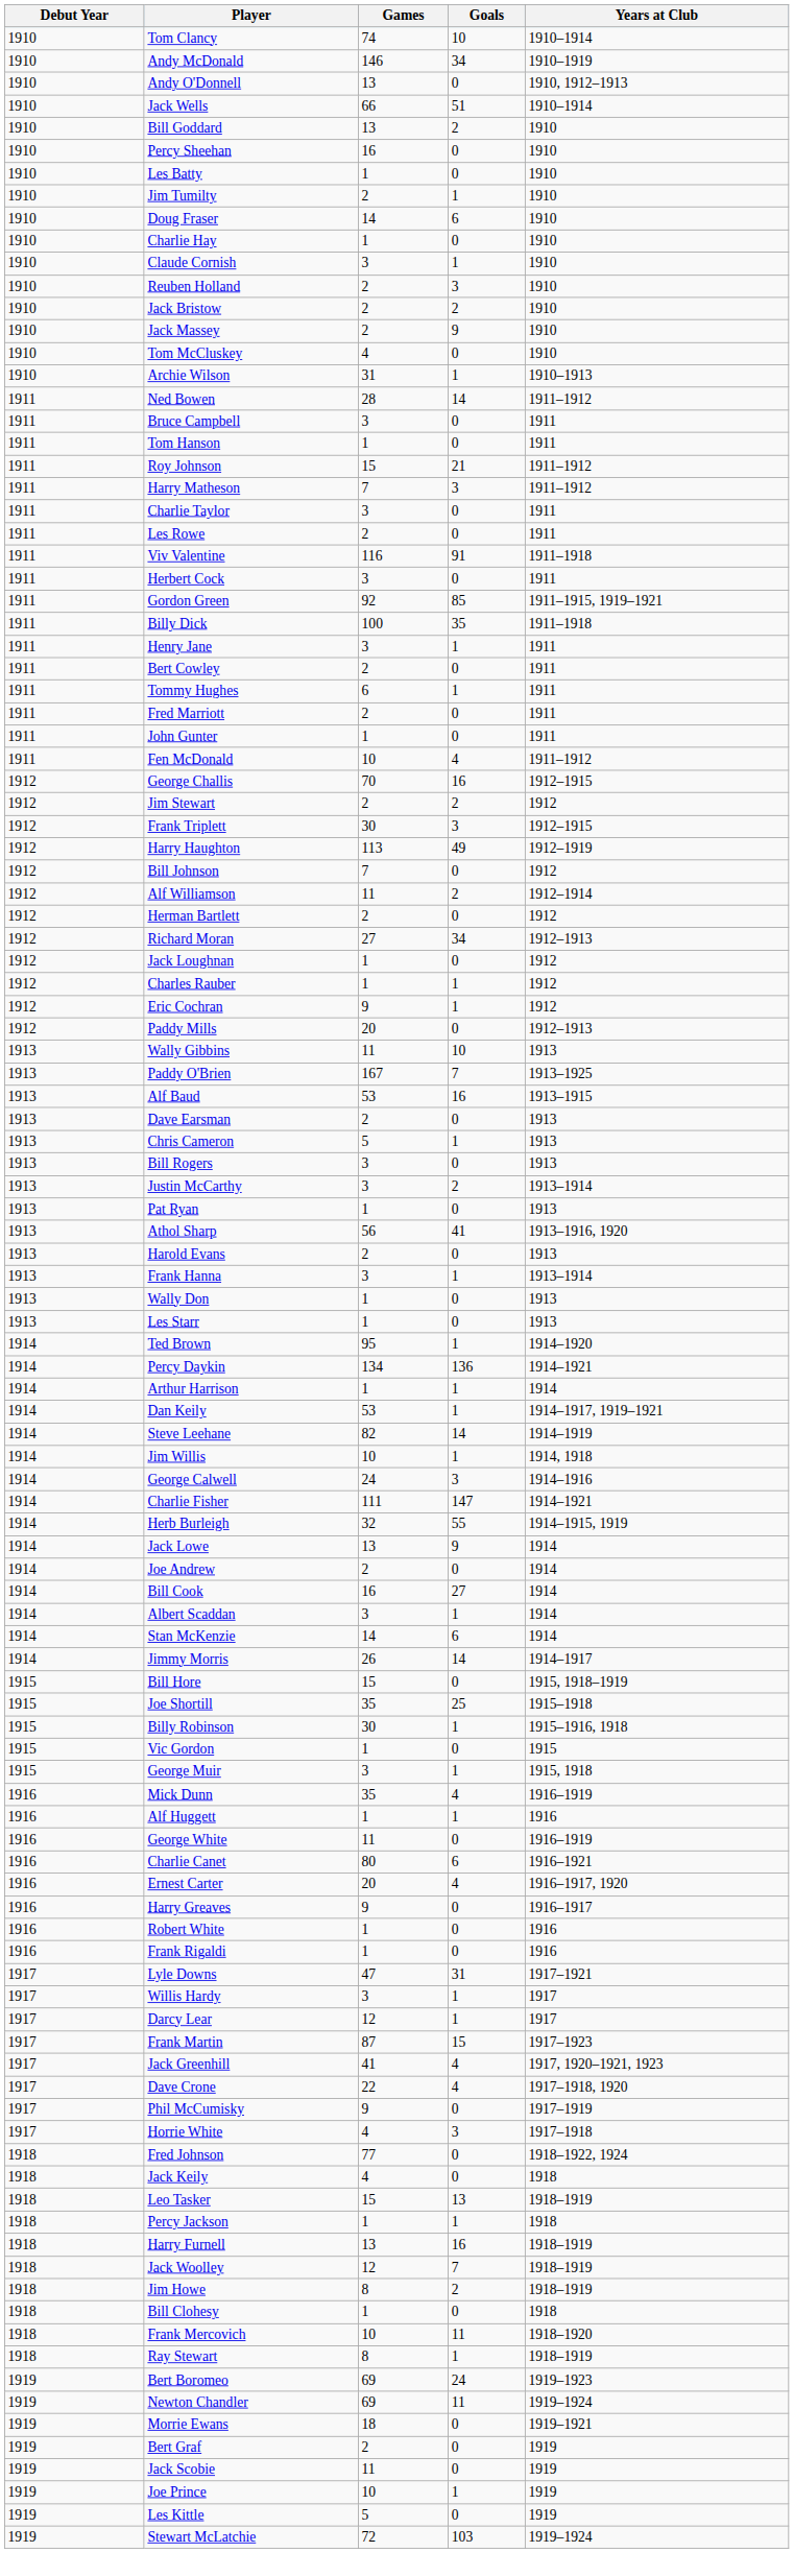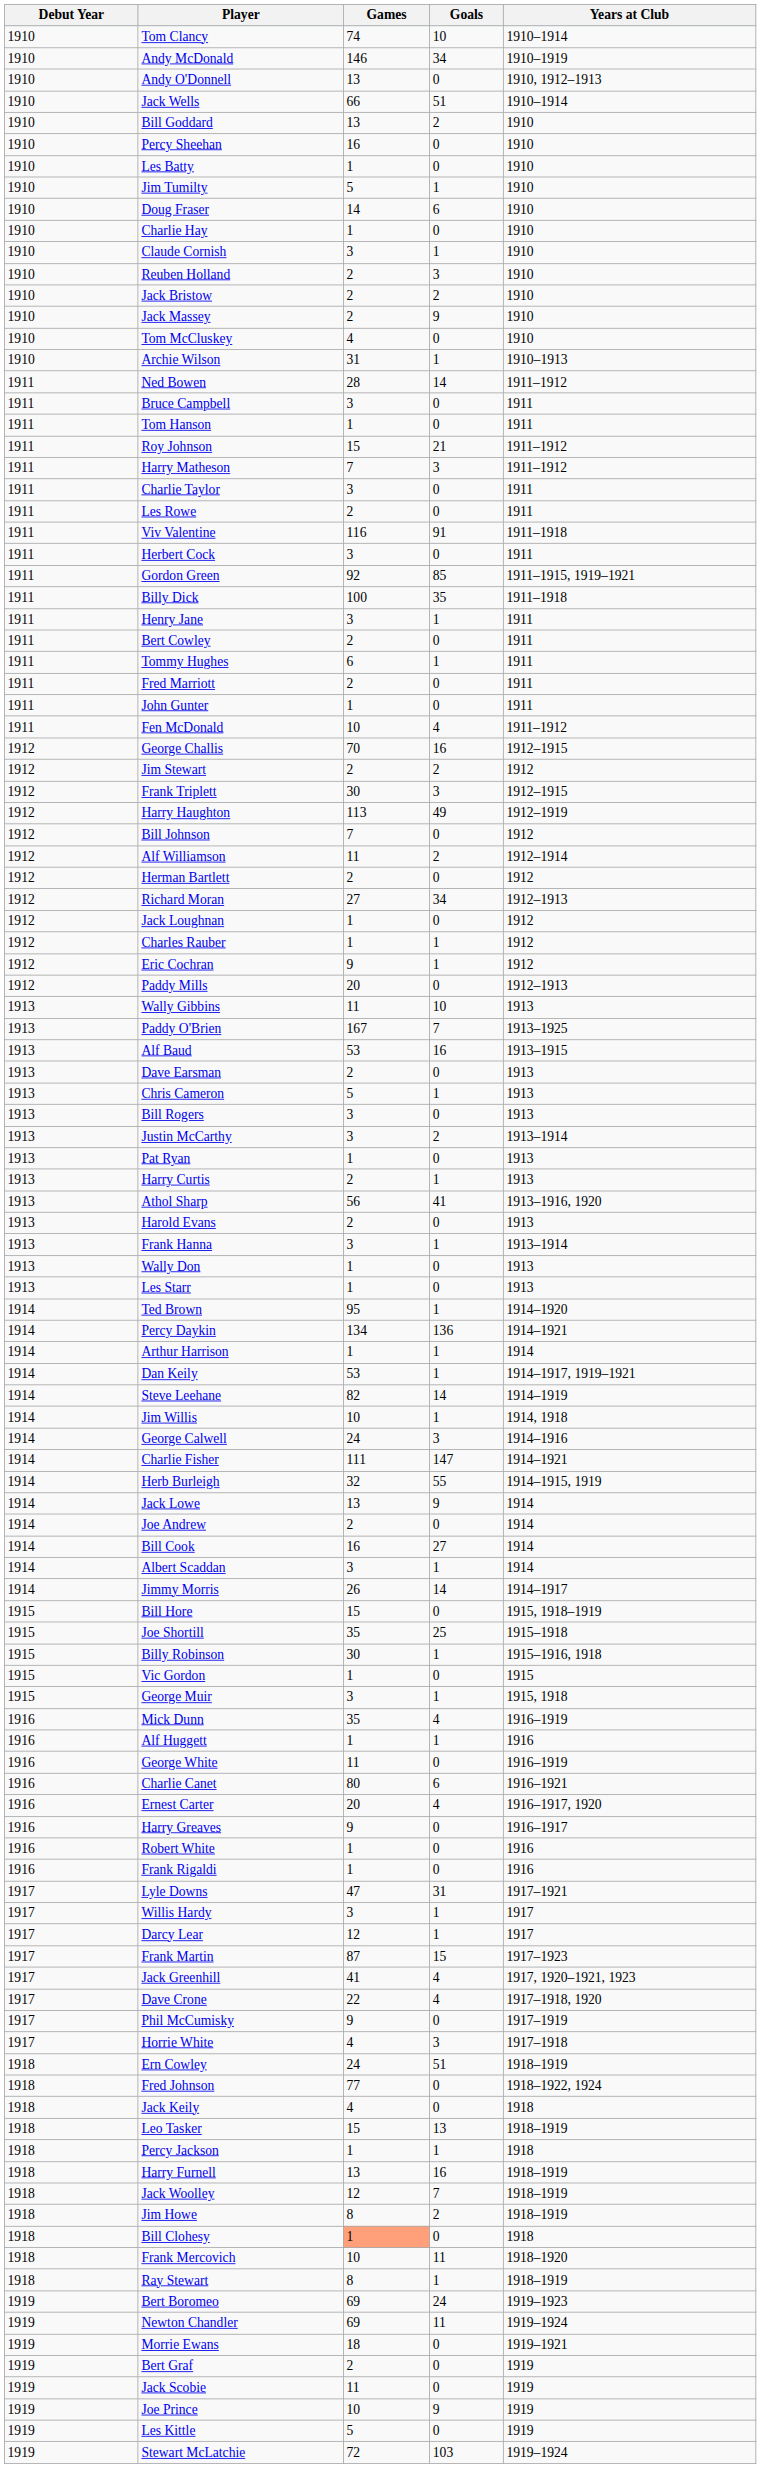 <table class="wikitable" style="width:70%;">
 <tr style="background:#87cefa;">
 <th>Debut Year</th>
 <th>Player</th>
 <th>Games</th>
 <th>Goals</th>
 <th>Years at Club</th>
 </tr>
 <tr>
 <td>1910</td>
 <td><a href='#'>Tom Clancy</a></td>
 <td>74</td>
 <td>10</td>
 <td>1910–1914</td>
 </tr>
 <tr>
 <td>1910</td>
 <td><a href='#'>Andy McDonald</a></td>
 <td>146</td>
 <td>34</td>
 <td>1910–1919</td>
 </tr>
 <tr>
 <td>1910</td>
 <td><a href='#'>Andy O'Donnell</a></td>
 <td>13</td>
 <td>0</td>
 <td>1910, 1912–1913</td>
 </tr>
 <tr>
 <td>1910</td>
 <td><a href='#'>Jack Wells</a></td>
 <td>66</td>
 <td>51</td>
 <td>1910–1914</td>
 </tr>
 <tr>
 <td>1910</td>
 <td><a href='#'>Bill Goddard</a></td>
 <td>13</td>
 <td>2</td>
 <td>1910</td>
 </tr>
 <tr>
 <td>1910</td>
 <td><a href='#'>Percy Sheehan</a></td>
 <td>16</td>
 <td>0</td>
 <td>1910</td>
 </tr>
 <tr>
 <td>1910</td>
 <td><a href='#'>Les Batty</a></td>
 <td>1</td>
 <td>0</td>
 <td>1910</td>
 </tr>
 <tr>
 <td>1910</td>
 <td><a href='#'>Jim Tumilty</a></td>
-<td>2</td>
+<td>5</td>
 <td>1</td>
 <td>1910</td>
 </tr>
 <tr>
 <td>1910</td>
 <td><a href='#'>Doug Fraser</a></td>
 <td>14</td>
 <td>6</td>
 <td>1910</td>
 </tr>
 <tr>
 <td>1910</td>
 <td><a href='#'>Charlie Hay</a></td>
 <td>1</td>
 <td>0</td>
 <td>1910</td>
 </tr>
 <tr>
 <td>1910</td>
 <td><a href='#'>Claude Cornish</a></td>
 <td>3</td>
 <td>1</td>
 <td>1910</td>
 </tr>
 <tr>
 <td>1910</td>
 <td><a href='#'>Reuben Holland</a></td>
 <td>2</td>
 <td>3</td>
 <td>1910</td>
 </tr>
 <tr>
 <td>1910</td>
 <td><a href='#'>Jack Bristow</a></td>
 <td>2</td>
 <td>2</td>
 <td>1910</td>
 </tr>
 <tr>
 <td>1910</td>
 <td><a href='#'>Jack Massey</a></td>
 <td>2</td>
 <td>9</td>
 <td>1910</td>
 </tr>
 <tr>
 <td>1910</td>
 <td><a href='#'>Tom McCluskey</a></td>
 <td>4</td>
 <td>0</td>
 <td>1910</td>
 </tr>
 <tr>
 <td>1910</td>
 <td><a href='#'>Archie Wilson</a></td>
 <td>31</td>
 <td>1</td>
 <td>1910–1913</td>
 </tr>
 <tr>
 <td>1911</td>
 <td><a href='#'>Ned Bowen</a></td>
 <td>28</td>
 <td>14</td>
 <td>1911–1912</td>
 </tr>
 <tr>
 <td>1911</td>
 <td><a href='#'>Bruce Campbell</a></td>
 <td>3</td>
 <td>0</td>
 <td>1911</td>
 </tr>
 <tr>
 <td>1911</td>
 <td><a href='#'>Tom Hanson</a></td>
 <td>1</td>
 <td>0</td>
 <td>1911</td>
 </tr>
 <tr>
 <td>1911</td>
 <td><a href='#'>Roy Johnson</a></td>
 <td>15</td>
 <td>21</td>
 <td>1911–1912</td>
 </tr>
 <tr>
 <td>1911</td>
 <td><a href='#'>Harry Matheson</a></td>
 <td>7</td>
 <td>3</td>
 <td>1911–1912</td>
 </tr>
 <tr>
 <td>1911</td>
 <td><a href='#'>Charlie Taylor</a></td>
 <td>3</td>
 <td>0</td>
 <td>1911</td>
 </tr>
 <tr>
 <td>1911</td>
 <td><a href='#'>Les Rowe</a></td>
 <td>2</td>
 <td>0</td>
 <td>1911</td>
 </tr>
 <tr>
 <td>1911</td>
 <td><a href='#'>Viv Valentine</a></td>
 <td>116</td>
 <td>91</td>
 <td>1911–1918</td>
 </tr>
 <tr>
 <td>1911</td>
 <td><a href='#'>Herbert Cock</a></td>
 <td>3</td>
 <td>0</td>
 <td>1911</td>
 </tr>
 <tr>
 <td>1911</td>
 <td><a href='#'>Gordon Green</a></td>
 <td>92</td>
 <td>85</td>
 <td>1911–1915, 1919–1921</td>
 </tr>
 <tr>
 <td>1911</td>
 <td><a href='#'>Billy Dick</a></td>
 <td>100</td>
 <td>35</td>
 <td>1911–1918</td>
 </tr>
 <tr>
 <td>1911</td>
 <td><a href='#'>Henry Jane</a></td>
 <td>3</td>
 <td>1</td>
 <td>1911</td>
 </tr>
 <tr>
 <td>1911</td>
 <td><a href='#'>Bert Cowley</a></td>
 <td>2</td>
 <td>0</td>
 <td>1911</td>
 </tr>
 <tr>
 <td>1911</td>
 <td><a href='#'>Tommy Hughes</a></td>
 <td>6</td>
 <td>1</td>
 <td>1911</td>
 </tr>
 <tr>
 <td>1911</td>
 <td><a href='#'>Fred Marriott</a></td>
 <td>2</td>
 <td>0</td>
 <td>1911</td>
 </tr>
 <tr>
 <td>1911</td>
 <td><a href='#'>John Gunter</a></td>
 <td>1</td>
 <td>0</td>
 <td>1911</td>
 </tr>
 <tr>
 <td>1911</td>
 <td><a href='#'>Fen McDonald</a></td>
 <td>10</td>
 <td>4</td>
 <td>1911–1912</td>
 </tr>
 <tr>
 <td>1912</td>
 <td><a href='#'>George Challis</a></td>
 <td>70</td>
 <td>16</td>
 <td>1912–1915</td>
 </tr>
 <tr>
 <td>1912</td>
 <td><a href='#'>Jim Stewart</a></td>
 <td>2</td>
 <td>2</td>
 <td>1912</td>
 </tr>
 <tr>
 <td>1912</td>
 <td><a href='#'>Frank Triplett</a></td>
 <td>30</td>
 <td>3</td>
 <td>1912–1915</td>
 </tr>
 <tr>
 <td>1912</td>
 <td><a href='#'>Harry Haughton</a></td>
 <td>113</td>
 <td>49</td>
 <td>1912–1919</td>
 </tr>
 <tr>
 <td>1912</td>
 <td><a href='#'>Bill Johnson</a></td>
 <td>7</td>
 <td>0</td>
 <td>1912</td>
 </tr>
 <tr>
 <td>1912</td>
 <td><a href='#'>Alf Williamson</a></td>
 <td>11</td>
 <td>2</td>
 <td>1912–1914</td>
 </tr>
 <tr>
 <td>1912</td>
 <td><a href='#'>Herman Bartlett</a></td>
 <td>2</td>
 <td>0</td>
 <td>1912</td>
 </tr>
 <tr>
 <td>1912</td>
 <td><a href='#'>Richard Moran</a></td>
 <td>27</td>
 <td>34</td>
 <td>1912–1913</td>
 </tr>
 <tr>
 <td>1912</td>
 <td><a href='#'>Jack Loughnan</a></td>
 <td>1</td>
 <td>0</td>
 <td>1912</td>
 </tr>
 <tr>
 <td>1912</td>
 <td><a href='#'>Charles Rauber</a></td>
 <td>1</td>
 <td>1</td>
 <td>1912</td>
 </tr>
 <tr>
 <td>1912</td>
 <td><a href='#'>Eric Cochran</a></td>
 <td>9</td>
 <td>1</td>
 <td>1912</td>
 </tr>
 <tr>
 <td>1912</td>
 <td><a href='#'>Paddy Mills</a></td>
 <td>20</td>
 <td>0</td>
 <td>1912–1913</td>
 </tr>
 <tr>
 <td>1913</td>
 <td><a href='#'>Wally Gibbins</a></td>
 <td>11</td>
 <td>10</td>
 <td>1913</td>
 </tr>
 <tr>
 <td>1913</td>
 <td><a href='#'>Paddy O'Brien</a></td>
 <td>167</td>
 <td>7</td>
 <td>1913–1925</td>
 </tr>
 <tr>
 <td>1913</td>
 <td><a href='#'>Alf Baud</a></td>
 <td>53</td>
 <td>16</td>
 <td>1913–1915</td>
 </tr>
 <tr>
 <td>1913</td>
 <td><a href='#'>Dave Earsman</a></td>
 <td>2</td>
 <td>0</td>
 <td>1913</td>
 </tr>
 <tr>
 <td>1913</td>
 <td><a href='#'>Chris Cameron</a></td>
 <td>5</td>
 <td>1</td>
 <td>1913</td>
 </tr>
 <tr>
 <td>1913</td>
 <td><a href='#'>Bill Rogers</a></td>
 <td>3</td>
 <td>0</td>
 <td>1913</td>
 </tr>
 <tr>
 <td>1913</td>
 <td><a href='#'>Justin McCarthy</a></td>
 <td>3</td>
 <td>2</td>
 <td>1913–1914</td>
 </tr>
 <tr>
 <td>1913</td>
 <td><a href='#'>Pat Ryan</a></td>
 <td>1</td>
 <td>0</td>
 <td>1913</td>
 </tr>
 <tr>
 <td>1913</td>
+<td><a href='#'>Harry Curtis</a></td>
+<td>2</td>
+<td>1</td>
+<td>1913</td>
+</tr>
+<tr>
+<td>1913</td>
 <td><a href='#'>Athol Sharp</a></td>
 <td>56</td>
 <td>41</td>
 <td>1913–1916, 1920</td>
 </tr>
 <tr>
 <td>1913</td>
 <td><a href='#'>Harold Evans</a></td>
 <td>2</td>
 <td>0</td>
 <td>1913</td>
 </tr>
 <tr>
 <td>1913</td>
 <td><a href='#'>Frank Hanna</a></td>
 <td>3</td>
 <td>1</td>
 <td>1913–1914</td>
 </tr>
 <tr>
 <td>1913</td>
 <td><a href='#'>Wally Don</a></td>
 <td>1</td>
 <td>0</td>
 <td>1913</td>
 </tr>
 <tr>
 <td>1913</td>
 <td><a href='#'>Les Starr</a></td>
 <td>1</td>
 <td>0</td>
 <td>1913</td>
 </tr>
 <tr>
 <td>1914</td>
 <td><a href='#'>Ted Brown</a></td>
 <td>95</td>
 <td>1</td>
 <td>1914–1920</td>
 </tr>
 <tr>
 <td>1914</td>
 <td><a href='#'>Percy Daykin</a></td>
 <td>134</td>
 <td>136</td>
 <td>1914–1921</td>
 </tr>
 <tr>
 <td>1914</td>
 <td><a href='#'>Arthur Harrison</a></td>
 <td>1</td>
 <td>1</td>
 <td>1914</td>
 </tr>
 <tr>
 <td>1914</td>
 <td><a href='#'>Dan Keily</a></td>
 <td>53</td>
 <td>1</td>
 <td>1914–1917, 1919–1921</td>
 </tr>
 <tr>
 <td>1914</td>
 <td><a href='#'>Steve Leehane</a></td>
 <td>82</td>
 <td>14</td>
 <td>1914–1919</td>
 </tr>
 <tr>
 <td>1914</td>
 <td><a href='#'>Jim Willis</a></td>
 <td>10</td>
 <td>1</td>
 <td>1914, 1918</td>
 </tr>
 <tr>
 <td>1914</td>
 <td><a href='#'>George Calwell</a></td>
 <td>24</td>
 <td>3</td>
 <td>1914–1916</td>
 </tr>
 <tr>
 <td>1914</td>
 <td><a href='#'>Charlie Fisher</a></td>
 <td>111</td>
 <td>147</td>
 <td>1914–1921</td>
 </tr>
 <tr>
 <td>1914</td>
 <td><a href='#'>Herb Burleigh</a></td>
 <td>32</td>
 <td>55</td>
 <td>1914–1915, 1919</td>
 </tr>
 <tr>
 <td>1914</td>
 <td><a href='#'>Jack Lowe</a></td>
 <td>13</td>
 <td>9</td>
 <td>1914</td>
 </tr>
 <tr>
 <td>1914</td>
 <td><a href='#'>Joe Andrew</a></td>
 <td>2</td>
 <td>0</td>
 <td>1914</td>
 </tr>
 <tr>
 <td>1914</td>
 <td><a href='#'>Bill Cook</a></td>
 <td>16</td>
 <td>27</td>
 <td>1914</td>
 </tr>
 <tr>
 <td>1914</td>
 <td><a href='#'>Albert Scaddan</a></td>
 <td>3</td>
 <td>1</td>
-<td>1914</td>
-</tr>
-<tr>
-<td>1914</td>
-<td><a href='#'>Stan McKenzie</a></td>
-<td>14</td>
-<td>6</td>
 <td>1914</td>
 </tr>
 <tr>
 <td>1914</td>
 <td><a href='#'>Jimmy Morris</a></td>
 <td>26</td>
 <td>14</td>
 <td>1914–1917</td>
 </tr>
 <tr>
 <td>1915</td>
 <td><a href='#'>Bill Hore</a></td>
 <td>15</td>
 <td>0</td>
 <td>1915, 1918–1919</td>
 </tr>
 <tr>
 <td>1915</td>
 <td><a href='#'>Joe Shortill</a></td>
 <td>35</td>
 <td>25</td>
 <td>1915–1918</td>
 </tr>
 <tr>
 <td>1915</td>
 <td><a href='#'>Billy Robinson</a></td>
 <td>30</td>
 <td>1</td>
 <td>1915–1916, 1918</td>
 </tr>
 <tr>
 <td>1915</td>
 <td><a href='#'>Vic Gordon</a></td>
 <td>1</td>
 <td>0</td>
 <td>1915</td>
 </tr>
 <tr>
 <td>1915</td>
 <td><a href='#'>George Muir</a></td>
 <td>3</td>
 <td>1</td>
 <td>1915, 1918</td>
 </tr>
 <tr>
 <td>1916</td>
 <td><a href='#'>Mick Dunn</a></td>
 <td>35</td>
 <td>4</td>
 <td>1916–1919</td>
 </tr>
 <tr>
 <td>1916</td>
 <td><a href='#'>Alf Huggett</a></td>
 <td>1</td>
 <td>1</td>
 <td>1916</td>
 </tr>
 <tr>
 <td>1916</td>
 <td><a href='#'>George White</a></td>
 <td>11</td>
 <td>0</td>
 <td>1916–1919</td>
 </tr>
 <tr>
 <td>1916</td>
 <td><a href='#'>Charlie Canet</a></td>
 <td>80</td>
 <td>6</td>
 <td>1916–1921</td>
 </tr>
 <tr>
 <td>1916</td>
 <td><a href='#'>Ernest Carter</a></td>
 <td>20</td>
 <td>4</td>
 <td>1916–1917, 1920</td>
 </tr>
 <tr>
 <td>1916</td>
 <td><a href='#'>Harry Greaves</a></td>
 <td>9</td>
 <td>0</td>
 <td>1916–1917</td>
 </tr>
 <tr>
 <td>1916</td>
 <td><a href='#'>Robert White</a></td>
 <td>1</td>
 <td>0</td>
 <td>1916</td>
 </tr>
 <tr>
 <td>1916</td>
 <td><a href='#'>Frank Rigaldi</a></td>
 <td>1</td>
 <td>0</td>
 <td>1916</td>
 </tr>
 <tr>
 <td>1917</td>
 <td><a href='#'>Lyle Downs</a></td>
 <td>47</td>
 <td>31</td>
 <td>1917–1921</td>
 </tr>
 <tr>
 <td>1917</td>
 <td><a href='#'>Willis Hardy</a></td>
 <td>3</td>
 <td>1</td>
 <td>1917</td>
 </tr>
 <tr>
 <td>1917</td>
 <td><a href='#'>Darcy Lear</a></td>
 <td>12</td>
 <td>1</td>
 <td>1917</td>
 </tr>
 <tr>
 <td>1917</td>
 <td><a href='#'>Frank Martin</a></td>
 <td>87</td>
 <td>15</td>
 <td>1917–1923</td>
 </tr>
 <tr>
 <td>1917</td>
 <td><a href='#'>Jack Greenhill</a></td>
 <td>41</td>
 <td>4</td>
 <td>1917, 1920–1921, 1923</td>
 </tr>
 <tr>
 <td>1917</td>
 <td><a href='#'>Dave Crone</a></td>
 <td>22</td>
 <td>4</td>
 <td>1917–1918, 1920</td>
 </tr>
 <tr>
 <td>1917</td>
 <td><a href='#'>Phil McCumisky</a></td>
 <td>9</td>
 <td>0</td>
 <td>1917–1919</td>
 </tr>
 <tr>
 <td>1917</td>
 <td><a href='#'>Horrie White</a></td>
 <td>4</td>
 <td>3</td>
 <td>1917–1918</td>
 </tr>
 <tr>
 <td>1918</td>
+<td><a href='#'>Ern Cowley</a></td>
+<td>24</td>
+<td>51</td>
+<td>1918–1919</td>
+</tr>
+<tr>
+<td>1918</td>
 <td><a href='#'>Fred Johnson</a></td>
 <td>77</td>
 <td>0</td>
 <td>1918–1922, 1924</td>
 </tr>
 <tr>
 <td>1918</td>
 <td><a href='#'>Jack Keily</a></td>
 <td>4</td>
 <td>0</td>
 <td>1918</td>
 </tr>
 <tr>
 <td>1918</td>
 <td><a href='#'>Leo Tasker</a></td>
 <td>15</td>
 <td>13</td>
 <td>1918–1919</td>
 </tr>
 <tr>
 <td>1918</td>
 <td><a href='#'>Percy Jackson</a></td>
 <td>1</td>
 <td>1</td>
 <td>1918</td>
 </tr>
 <tr>
 <td>1918</td>
 <td><a href='#'>Harry Furnell</a></td>
 <td>13</td>
 <td>16</td>
 <td>1918–1919</td>
 </tr>
 <tr>
 <td>1918</td>
 <td><a href='#'>Jack Woolley</a></td>
 <td>12</td>
 <td>7</td>
 <td>1918–1919</td>
 </tr>
 <tr>
 <td>1918</td>
 <td><a href='#'>Jim Howe</a></td>
 <td>8</td>
 <td>2</td>
 <td>1918–1919</td>
 </tr>
 <tr>
 <td>1918</td>
 <td><a href='#'>Bill Clohesy</a></td>
-<td>1</td>
+<td style="background: lightsalmon;">1</td>
 <td>0</td>
 <td>1918</td>
 </tr>
 <tr>
 <td>1918</td>
 <td><a href='#'>Frank Mercovich</a></td>
 <td>10</td>
 <td>11</td>
 <td>1918–1920</td>
 </tr>
 <tr>
 <td>1918</td>
 <td><a href='#'>Ray Stewart</a></td>
 <td>8</td>
 <td>1</td>
 <td>1918–1919</td>
 </tr>
 <tr>
 <td>1919</td>
 <td><a href='#'>Bert Boromeo</a></td>
 <td>69</td>
 <td>24</td>
 <td>1919–1923</td>
 </tr>
 <tr>
 <td>1919</td>
 <td><a href='#'>Newton Chandler</a></td>
 <td>69</td>
 <td>11</td>
 <td>1919–1924</td>
 </tr>
 <tr>
 <td>1919</td>
 <td><a href='#'>Morrie Ewans</a></td>
 <td>18</td>
 <td>0</td>
 <td>1919–1921</td>
 </tr>
 <tr>
 <td>1919</td>
 <td><a href='#'>Bert Graf</a></td>
 <td>2</td>
 <td>0</td>
 <td>1919</td>
 </tr>
 <tr>
 <td>1919</td>
 <td><a href='#'>Jack Scobie</a></td>
 <td>11</td>
 <td>0</td>
 <td>1919</td>
 </tr>
 <tr>
 <td>1919</td>
 <td><a href='#'>Joe Prince</a></td>
 <td>10</td>
-<td>1</td>
+<td>9</td>
 <td>1919</td>
 </tr>
 <tr>
 <td>1919</td>
 <td><a href='#'>Les Kittle</a></td>
 <td>5</td>
 <td>0</td>
 <td>1919</td>
 </tr>
 <tr>
 <td>1919</td>
 <td><a href='#'>Stewart McLatchie</a></td>
 <td>72</td>
 <td>103</td>
 <td>1919–1924</td>
 </tr>
 </table>
